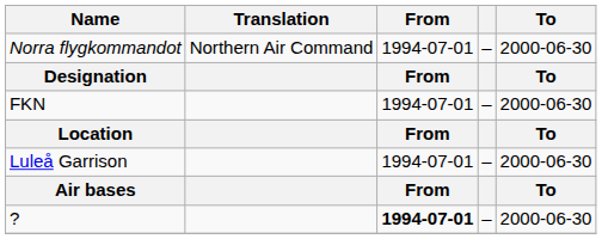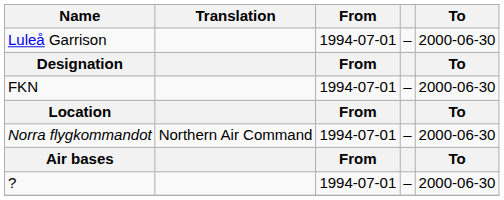 <table class="wikitable">
 <tr>
 <th style="font-weight:bold;">Name</th>
 <th style="font-weight:bold;">Translation</th>
 <th style="text-align: center; font-weight:bold;">From</th>
 <th></th>
 <th style="text-align: center; font-weight:bold;">To</th>
 </tr>
 <tr>
-<td style="font-style:italic;">Norra flygkommandot</td>
-<td>Northern Air Command</td>
-<td>1994-07-01</td>
-<td>–</td>
-<td>2000-06-30</td>
+<td><a href='#'>Luleå</a> Garrison</td>
+<td></td>
+<td style="text-align: center;">1994-07-01</td>
+<td style="text-align: center;">–</td>
+<td style="text-align: center;">2000-06-30</td>
 </tr>
 <tr>
 <th style="font-weight:bold;">Designation</th>
 <th style="font-weight:bold;"></th>
 <th style="text-align: center; font-weight:bold;">From</th>
 <th></th>
 <th style="text-align: center; font-weight:bold;">To</th>
 </tr>
 <tr>
 <td>FKN</td>
 <td></td>
 <td style="text-align: center;">1994-07-01</td>
 <td style="text-align: center;">–</td>
 <td style="text-align: center;">2000-06-30</td>
 </tr>
 <tr>
 <th style="font-weight:bold;">Location</th>
 <th style="font-weight:bold;"></th>
 <th style="text-align: center; font-weight:bold;">From</th>
 <th></th>
 <th style="text-align: center; font-weight:bold;">To</th>
 </tr>
 <tr>
-<td><a href='#'>Luleå</a> Garrison</td>
-<td></td>
-<td style="text-align: center;">1994-07-01</td>
-<td style="text-align: center;">–</td>
-<td style="text-align: center;">2000-06-30</td>
+<td style="font-style:italic;">Norra flygkommandot</td>
+<td>Northern Air Command</td>
+<td>1994-07-01</td>
+<td>–</td>
+<td>2000-06-30</td>
 </tr>
 <tr>
 <th style="font-weight:bold;">Air bases</th>
 <th style="font-weight:bold;"></th>
 <th style="text-align: center; font-weight:bold;">From</th>
 <th></th>
 <th style="text-align: center; font-weight:bold;">To</th>
 </tr>
 <tr>
 <td>?</td>
 <td></td>
-<td style="text-align: center;"><strong>1994-07-01</strong></td>
+<td style="text-align: center;">1994-07-01</td>
 <td style="text-align: center;">–</td>
 <td style="text-align: center;">2000-06-30</td>
 </tr>
 <tr>
 </tr>
 </table>
